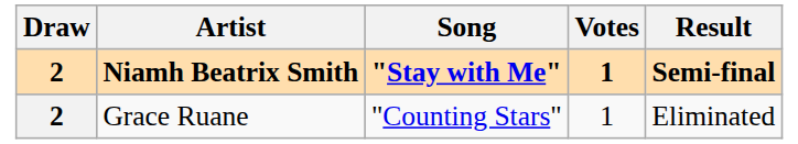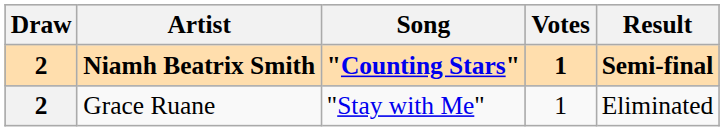 <table class="sortable wikitable plainrowheaders" style="margin: 1em auto 1em auto;">
 <tr>
 <th scope="col">Draw</th>
 <th scope="col">Artist</th>
 <th scope="col">Song </th>
 <th scope="col">Votes</th>
 <th scope="col">Result</th>
 </tr>
 <tr style="font-weight: bold; background:navajowhite;">
 <th scope="row" style="text-align:center; font-weight:bold; background:navajowhite">2</th>
 <td>Niamh Beatrix Smith</td>
-<td>"<a href='#'>Stay with Me</a>" </td>
+<td>"<a href='#'>Counting Stars</a>" </td>
 <td align="center">1</td>
 <td>Semi-final</td>
 </tr>
 <tr>
 <th scope="row" style="text-align:center;">2</th>
 <td>Grace Ruane</td>
-<td>"<a href='#'>Counting Stars</a>" </td>
+<td>"<a href='#'>Stay with Me</a>" </td>
 <td align="center">1</td>
 <td>Eliminated</td>
 </tr>
 </table>
